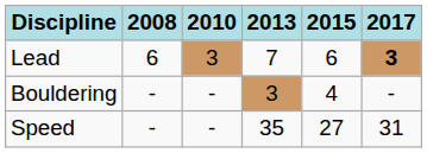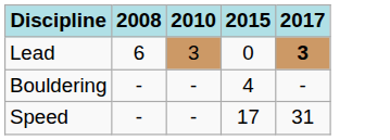 <table class="wikitable" style="text-align: center">
 <tr>
 <th style="background: #b0e0e6">Discipline</th>
 <th style="background: #b0e0e6">2008</th>
 <th style="background: #b0e0e6">2010</th>
-<th style="background: #b0e0e6">2013</th>
 <th style="background: #b0e0e6">2015</th>
 <th style="background: #b0e0e6">2017</th>
 </tr>
 <tr>
 <td align="left">Lead</td>
 <td>6</td>
 <td style="background: #cc9966">3</td>
-<td>7</td>
-<td>6</td>
+<td>0</td>
 <td style="background: #cc9966"><strong>3</strong></td>
 </tr>
 <tr>
 <td align="left">Bouldering</td>
 <td>-</td>
 <td>-</td>
-<td style="background: #cc9966">3</td>
 <td>4</td>
 <td>-</td>
 </tr>
 <tr>
 <td align="left">Speed</td>
 <td>-</td>
 <td>-</td>
-<td>35</td>
-<td>27</td>
+<td>17</td>
 <td>31</td>
 </tr>
 </table>
